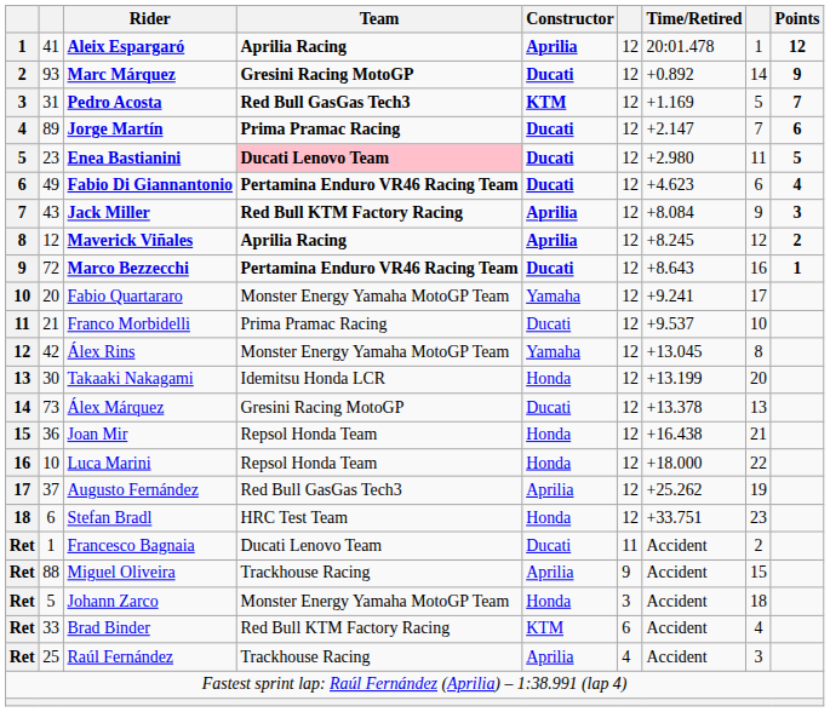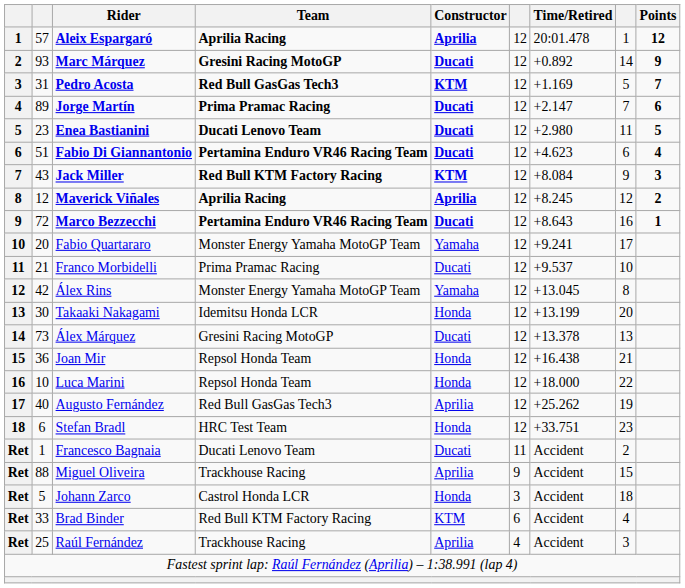 <table class="wikitable sortable" style="font-size: 85%;">
 <tr>
 <th scope="col"></th>
 <th scope="col"></th>
 <th scope="col">Rider</th>
 <th scope="col">Team</th>
 <th scope="col">Constructor</th>
 <th scope="col" class="unsortable"></th>
 <th scope="col" class="unsortable">Time/Retired</th>
 <th scope="col"></th>
 <th scope="col">Points</th>
 </tr>
 <tr>
 <th scope="row">1</th>
-<td align="center">41</td>
+<td align="center">57</td>
 <td data-sort-value="espa"> <strong><a href='#'>Aleix Espargaró</a></strong></td>
 <td><strong>Aprilia Racing</strong></td>
 <td><strong><a href='#'>Aprilia</a></strong></td>
 <td>12</td>
 <td>20:01.478</td>
 <td align="center">1</td>
 <td align="center"><strong>12</strong></td>
 </tr>
 <tr>
 <th scope="row">2</th>
 <td align="center">93</td>
 <td data-sort-value="marqm"> <strong><a href='#'>Marc Márquez</a></strong></td>
 <td><strong>Gresini Racing MotoGP</strong></td>
 <td><strong><a href='#'>Ducati</a></strong></td>
 <td>12</td>
 <td>+0.892</td>
 <td align="center">14</td>
 <td align="center"><strong>9</strong></td>
 </tr>
 <tr>
 <th scope="row">3</th>
 <td align="center">31</td>
 <td data-sort-value="aco"> <strong><a href='#'>Pedro Acosta</a></strong></td>
 <td><strong>Red Bull GasGas Tech3</strong></td>
 <td><strong><a href='#'>KTM</a></strong></td>
 <td>12</td>
 <td>+1.169</td>
 <td align="center">5</td>
 <td align="center"><strong>7</strong></td>
 </tr>
 <tr>
 <th scope="row">4</th>
 <td align="center">89</td>
 <td data-sort-value="mart"> <strong><a href='#'>Jorge Martín</a></strong></td>
 <td><strong>Prima Pramac Racing</strong></td>
 <td><strong><a href='#'>Ducati</a></strong></td>
 <td>12</td>
 <td>+2.147</td>
 <td align="center">7</td>
 <td align="center"><strong>6</strong></td>
 </tr>
 <tr>
 <th scope="row">5</th>
 <td align="center">23</td>
 <td data-sort-value="bas"> <strong><a href='#'>Enea Bastianini</a></strong></td>
-<td style="background: pink;"><strong>Ducati Lenovo Team</strong></td>
+<td><strong>Ducati Lenovo Team</strong></td>
 <td><strong><a href='#'>Ducati</a></strong></td>
 <td>12</td>
 <td>+2.980</td>
 <td align="center">11</td>
 <td align="center"><strong>5</strong></td>
 </tr>
 <tr>
 <th scope="row">6</th>
-<td align="center">49</td>
+<td align="center">51</td>
 <td data-sort-value="mart"> <strong><a href='#'>Fabio Di Giannantonio</a></strong></td>
 <td><strong>Pertamina Enduro VR46 Racing Team</strong></td>
 <td><strong><a href='#'>Ducati</a></strong></td>
 <td>12</td>
 <td>+4.623</td>
 <td align="center">6</td>
 <td align="center"><strong>4</strong></td>
 </tr>
 <tr>
 <th scope="row">7</th>
 <td align="center">43</td>
 <td data-sort-value="mil"> <strong><a href='#'>Jack Miller</a></strong></td>
 <td><strong>Red Bull KTM Factory Racing</strong></td>
-<td><strong><a href='#'>Aprilia</a></strong></td>
+<td><strong><a href='#'>KTM</a></strong></td>
 <td>12</td>
 <td>+8.084</td>
 <td align="center">9</td>
 <td align="center"><strong>3</strong></td>
 </tr>
 <tr>
 <th scope="row">8</th>
 <td align="center">12</td>
 <td data-sort-value="vin"> <strong><a href='#'>Maverick Viñales</a></strong></td>
 <td><strong>Aprilia Racing</strong></td>
 <td><strong><a href='#'>Aprilia</a></strong></td>
 <td>12</td>
 <td>+8.245</td>
 <td align="center">12</td>
 <td align="center"><strong>2</strong></td>
 </tr>
 <tr>
 <th scope="row">9</th>
 <td align="center">72</td>
 <td data-sort-value="bez"> <strong><a href='#'>Marco Bezzecchi</a></strong></td>
 <td><strong>Pertamina Enduro VR46 Racing Team</strong></td>
 <td><strong><a href='#'>Ducati</a></strong></td>
 <td>12</td>
 <td>+8.643</td>
 <td align="center">16</td>
 <td align="center"><strong>1</strong></td>
 </tr>
 <tr>
 <th scope="row">10</th>
 <td align="center">20</td>
 <td data-sort-value="qua"> <a href='#'>Fabio Quartararo</a></td>
 <td>Monster Energy Yamaha MotoGP Team</td>
 <td><a href='#'>Yamaha</a></td>
 <td>12</td>
 <td>+9.241</td>
 <td align="center">17</td>
 <td></td>
 </tr>
 <tr>
 <th scope="row">11</th>
 <td align="center">21</td>
 <td data-sort-value="mor"> <a href='#'>Franco Morbidelli</a></td>
 <td>Prima Pramac Racing</td>
 <td><a href='#'>Ducati</a></td>
 <td>12</td>
 <td>+9.537</td>
 <td align="center">10</td>
 <td></td>
 </tr>
 <tr>
 <th scope="row">12</th>
 <td align="center">42</td>
 <td data-sort-value="rin"> <a href='#'>Álex Rins</a></td>
 <td>Monster Energy Yamaha MotoGP Team</td>
 <td><a href='#'>Yamaha</a></td>
 <td>12</td>
 <td>+13.045</td>
 <td align="center">8</td>
 <td></td>
 </tr>
 <tr>
 <th scope="row">13</th>
 <td align="center">30</td>
 <td data-sort-value="nak"> <a href='#'>Takaaki Nakagami</a></td>
 <td>Idemitsu Honda LCR</td>
 <td><a href='#'>Honda</a></td>
 <td>12</td>
 <td>+13.199</td>
 <td align="center">20</td>
 <td></td>
 </tr>
 <tr>
 <th scope="row">14</th>
 <td align="center">73</td>
 <td data-sort-value="marqa"> <a href='#'>Álex Márquez</a></td>
 <td>Gresini Racing MotoGP</td>
 <td><a href='#'>Ducati</a></td>
 <td>12</td>
 <td>+13.378</td>
 <td align="center">13</td>
 <td></td>
 </tr>
 <tr>
 <th scope="row">15</th>
 <td align="center">36</td>
 <td data-sort-value="mir"> <a href='#'>Joan Mir</a></td>
 <td>Repsol Honda Team</td>
 <td><a href='#'>Honda</a></td>
 <td>12</td>
 <td>+16.438</td>
 <td align="center">21</td>
 <td></td>
 </tr>
 <tr>
 <th scope="row">16</th>
 <td align="center">10</td>
 <td data-sort-value="mari"> <a href='#'>Luca Marini</a></td>
 <td>Repsol Honda Team</td>
 <td><a href='#'>Honda</a></td>
 <td>12</td>
 <td>+18.000</td>
 <td align="center">22</td>
 <td></td>
 </tr>
 <tr>
 <th scope="row">17</th>
-<td align="center">37</td>
+<td align="center">40</td>
 <td data-sort-value="fera"> <a href='#'>Augusto Fernández</a></td>
 <td>Red Bull GasGas Tech3</td>
 <td><a href='#'>Aprilia</a></td>
 <td>12</td>
 <td>+25.262</td>
 <td align="center">19</td>
 <td></td>
 </tr>
 <tr>
 <th scope="row">18</th>
 <td align="center">6</td>
 <td data-sort-value="bra"> <a href='#'>Stefan Bradl</a></td>
 <td>HRC Test Team</td>
 <td><a href='#'>Honda</a></td>
 <td>12</td>
 <td>+33.751</td>
 <td align="center">23</td>
 <td></td>
 </tr>
 <tr>
 <th scope="row">Ret</th>
 <td align="center">1</td>
 <td data-sort-value="bag"> <a href='#'>Francesco Bagnaia</a></td>
 <td>Ducati Lenovo Team</td>
 <td><a href='#'>Ducati</a></td>
 <td>11</td>
 <td>Accident</td>
 <td align="center">2</td>
 <td align="center"></td>
 </tr>
 <tr>
 <th scope="row">Ret</th>
 <td align="center">88</td>
 <td data-sort-value="oliv"> <a href='#'>Miguel Oliveira</a></td>
 <td>Trackhouse Racing</td>
 <td><a href='#'>Aprilia</a></td>
 <td>9</td>
 <td>Accident</td>
 <td align="center">15</td>
 <td align="center"></td>
 </tr>
 <tr>
 <th scope="row">Ret</th>
 <td align="center">5</td>
 <td data-sort-value="zar"> <a href='#'>Johann Zarco</a></td>
-<td>Monster Energy Yamaha MotoGP Team</td>
+<td>Castrol Honda LCR</td>
 <td><a href='#'>Honda</a></td>
 <td>3</td>
 <td>Accident</td>
 <td align="center">18</td>
 <td align="center"></td>
 </tr>
 <tr>
 <th scope="row">Ret</th>
 <td align="center">33</td>
 <td data-sort-value="bin"> <a href='#'>Brad Binder</a></td>
 <td>Red Bull KTM Factory Racing</td>
 <td><a href='#'>KTM</a></td>
 <td>6</td>
 <td>Accident</td>
 <td align="center">4</td>
 <td align="center"></td>
 </tr>
 <tr>
 <th scope="row">Ret</th>
 <td align="center">25</td>
 <td data-sort-value="ferr"> <a href='#'>Raúl Fernández</a></td>
 <td>Trackhouse Racing</td>
 <td><a href='#'>Aprilia</a></td>
 <td>4</td>
 <td>Accident</td>
 <td align="center">3</td>
 <td></td>
 </tr>
 <tr class="sortbottom">
 <td colspan="9" style="text-align:center"><em>Fastest sprint lap:  <a href='#'>Raúl Fernández</a> (<a href='#'>Aprilia</a>) – 1:38.991 (lap 4)</em></td>
 </tr>
 <tr class="sortbottom">
 <th colspan=9></th>
 </tr>
 </table>
